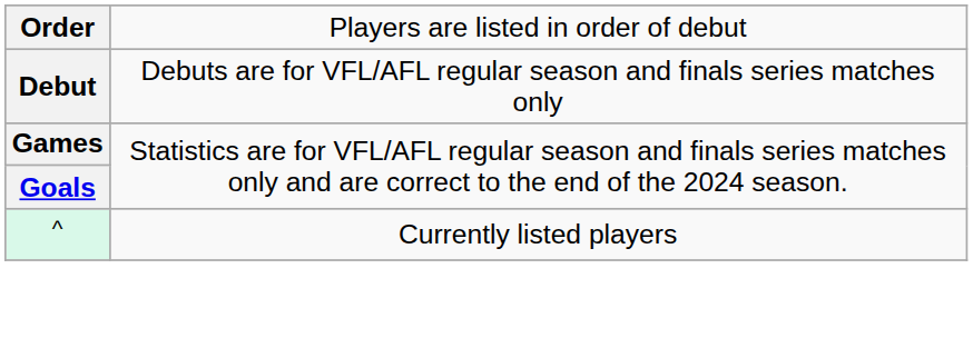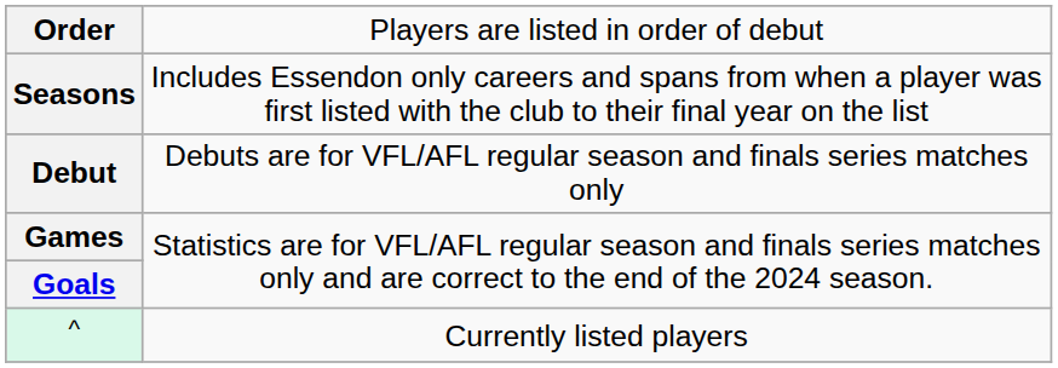 <table class="wikitable plainrowheaders"  style="font-size:90%; text-align:center; width:40%;">
 <tr>
 <th scope="row" style="text-align:center;">Order</th>
 <td>Players are listed in order of debut</td>
+</tr>
+<tr>
+<th scope="row" style="text-align:center;">Seasons</th>
+<td>Includes Essendon only careers and spans from when a player was first listed with the club to their final year on the list</td>
 </tr>
 <tr>
 <th scope="row" style="text-align:center;">Debut</th>
 <td>Debuts are for VFL/AFL regular season and finals series matches only</td>
 </tr>
 <tr>
 <th scope="row" style="text-align:center;">Games</th>
 <td rowspan="2">Statistics are for VFL/AFL regular season and finals series matches only and are correct to the end of the 2024 season.</td>
 </tr>
 <tr>
 <th scope="row" style="text-align:center;"><a href='#'>Goals</a></th>
 </tr>
 <tr>
 <td scope="row" style="text-align:center; background:#D9F9E9;"><sup>^</sup></td>
 <td>Currently listed players</td>
 </tr>
 </table>
